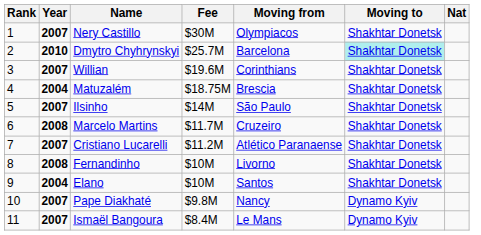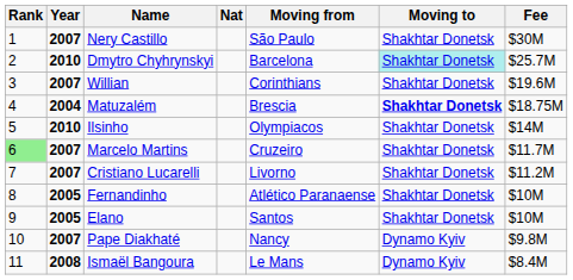 <table class="wikitable">
 <tr>
 <th>Rank</th>
 <th>Year</th>
 <th>Name</th>
-<th>Fee</th>
+<th>Nat</th>
 <th>Moving from</th>
 <th>Moving to</th>
-<th>Nat</th>
+<th>Fee</th>
 </tr>
 <tr>
 <td>1</td>
 <td><strong>2007</strong></td>
 <td><a href='#'>Nery Castillo</a></td>
+<td></td>
+<td><a href='#'>São Paulo</a></td>
+<td><a href='#'>Shakhtar Donetsk</a></td>
 <td>$30M </td>
-<td><a href='#'>Olympiacos</a></td>
-<td><a href='#'>Shakhtar Donetsk</a></td>
-<td></td>
 </tr>
 <tr>
 <td>2</td>
 <td><strong>2010</strong></td>
 <td><a href='#'>Dmytro Chyhrynskyi</a></td>
-<td>$25.7M</td>
+<td></td>
 <td><a href='#'>Barcelona</a></td>
 <td style="background: paleturquoise;"><a href='#'>Shakhtar Donetsk</a></td>
-<td></td>
+<td>$25.7M</td>
 </tr>
 <tr>
 <td>3</td>
 <td><strong>2007</strong></td>
 <td><a href='#'>Willian</a></td>
-<td>$19.6M</td>
+<td></td>
 <td><a href='#'>Corinthians</a></td>
 <td><a href='#'>Shakhtar Donetsk</a></td>
-<td></td>
+<td>$19.6M</td>
 </tr>
 <tr>
 <td>4</td>
 <td><strong>2004</strong></td>
 <td><a href='#'>Matuzalém</a></td>
+<td></td>
+<td><a href='#'>Brescia</a></td>
+<td><strong><a href='#'>Shakhtar Donetsk</a></strong></td>
 <td>$18.75M </td>
-<td><a href='#'>Brescia</a></td>
-<td><a href='#'>Shakhtar Donetsk</a></td>
-<td></td>
 </tr>
 <tr>
 <td>5</td>
-<td><strong>2007</strong></td>
+<td><strong>2010</strong></td>
 <td><a href='#'>Ilsinho</a></td>
+<td></td>
+<td><a href='#'>Olympiacos</a></td>
+<td><a href='#'>Shakhtar Donetsk</a></td>
 <td>$14M </td>
-<td><a href='#'>São Paulo</a></td>
-<td><a href='#'>Shakhtar Donetsk</a></td>
-<td></td>
 </tr>
 <tr>
-<td>6</td>
-<td><strong>2008</strong></td>
+<td style="background: lightgreen;">6</td>
+<td><strong>2007</strong></td>
 <td><a href='#'>Marcelo Martins</a></td>
-<td>$11.7M</td>
+<td></td>
 <td><a href='#'>Cruzeiro</a></td>
 <td><a href='#'>Shakhtar Donetsk</a></td>
-<td></td>
+<td>$11.7M</td>
 </tr>
 <tr>
 <td>7</td>
 <td><strong>2007</strong></td>
 <td><a href='#'>Cristiano Lucarelli</a></td>
+<td></td>
+<td><a href='#'>Livorno</a></td>
+<td><a href='#'>Shakhtar Donetsk</a></td>
 <td>$11.2M </td>
-<td><a href='#'>Atlético Paranaense</a></td>
-<td><a href='#'>Shakhtar Donetsk</a></td>
-<td></td>
 </tr>
 <tr>
 <td>8</td>
-<td><strong>2008</strong></td>
+<td><strong>2005</strong></td>
 <td><a href='#'>Fernandinho</a></td>
+<td></td>
+<td><a href='#'>Atlético Paranaense</a></td>
+<td><a href='#'>Shakhtar Donetsk</a></td>
 <td>$10M </td>
-<td><a href='#'>Livorno</a></td>
-<td><a href='#'>Shakhtar Donetsk</a></td>
-<td></td>
 </tr>
 <tr>
 <td>9</td>
-<td><strong>2004</strong></td>
+<td><strong>2005</strong></td>
 <td><a href='#'>Elano</a></td>
-<td>$10M </td>
+<td></td>
 <td><a href='#'>Santos</a></td>
 <td><a href='#'>Shakhtar Donetsk</a></td>
-<td></td>
+<td>$10M </td>
 </tr>
 <tr>
 <td>10</td>
 <td><strong>2007</strong></td>
 <td><a href='#'>Pape Diakhaté</a></td>
-<td>$9.8M </td>
+<td></td>
 <td><a href='#'>Nancy</a></td>
 <td><a href='#'>Dynamo Kyiv</a></td>
-<td></td>
+<td>$9.8M </td>
 </tr>
 <tr>
 <td>11</td>
-<td><strong>2007</strong></td>
+<td><strong>2008</strong></td>
 <td><a href='#'>Ismaël Bangoura</a></td>
-<td>$8.4M </td>
+<td></td>
 <td><a href='#'>Le Mans</a></td>
 <td><a href='#'>Dynamo Kyiv</a></td>
-<td></td>
+<td>$8.4M </td>
 </tr>
 </table>
